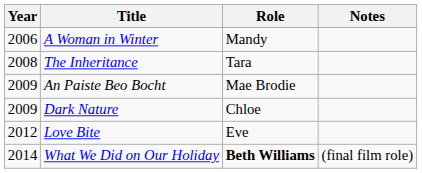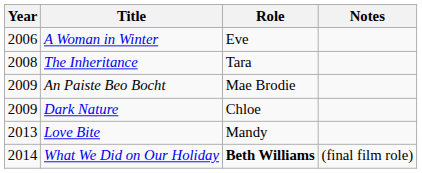 <table class="wikitable">
 <tr>
 <th>Year</th>
 <th>Title</th>
 <th>Role</th>
 <th>Notes</th>
 </tr>
 <tr>
 <td>2006</td>
 <td><em><a href='#'>A Woman in Winter</a></em></td>
-<td>Mandy</td>
+<td>Eve</td>
 <td></td>
 </tr>
 <tr>
 <td>2008</td>
 <td><em><a href='#'>The Inheritance</a></em></td>
 <td>Tara</td>
 <td></td>
 </tr>
 <tr>
 <td>2009</td>
 <td><em>An Paiste Beo Bocht</em></td>
 <td>Mae Brodie</td>
 <td></td>
 </tr>
 <tr>
 <td>2009</td>
 <td><em><a href='#'>Dark Nature</a></em></td>
 <td>Chloe</td>
 <td></td>
 </tr>
 <tr>
-<td>2012</td>
+<td>2013</td>
 <td><em><a href='#'>Love Bite</a></em></td>
-<td>Eve</td>
+<td>Mandy</td>
 <td></td>
 </tr>
 <tr>
 <td>2014</td>
 <td><em><a href='#'>What We Did on Our Holiday</a></em></td>
 <td><strong>Beth Williams</strong></td>
 <td>(final film role)</td>
 </tr>
 </table>
